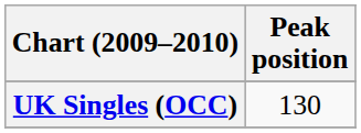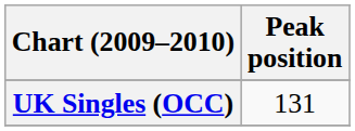 <table class="wikitable sortable plainrowheaders" style="text-align:center;">
 <tr>
 <th scope="col">Chart (2009–2010)</th>
 <th scope="col">Peak<br>position</th>
 </tr>
 <tr>
 </tr>
 <tr>
 <th scope="row"><a href='#'>UK Singles</a> (<a href='#'>OCC</a>)</th>
-<td>130</td>
+<td>131</td>
 </tr>
 <tr>
 </tr>
 <tr>
 </tr>
 <tr>
 </tr>
 <tr>
 </tr>
 </table>
